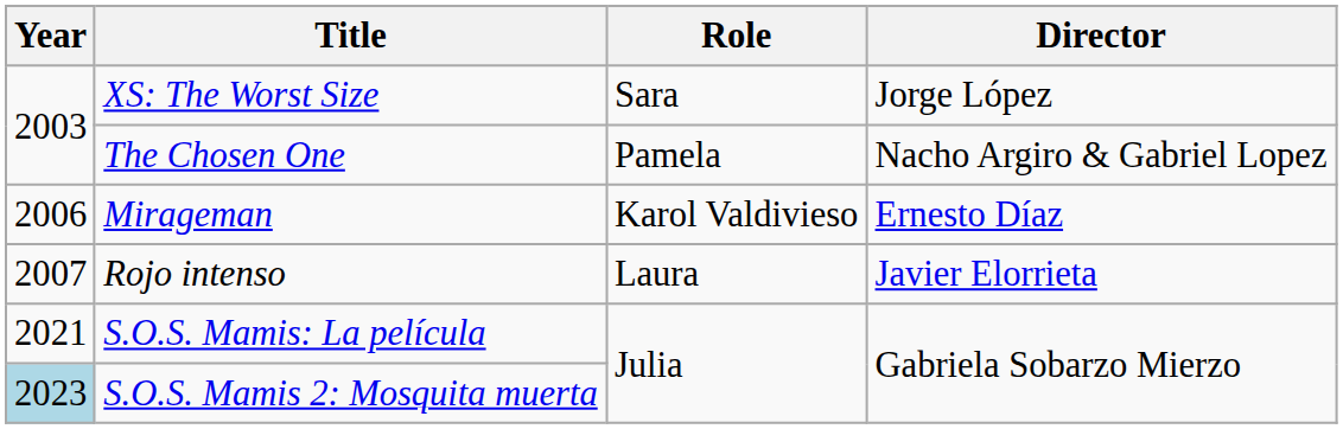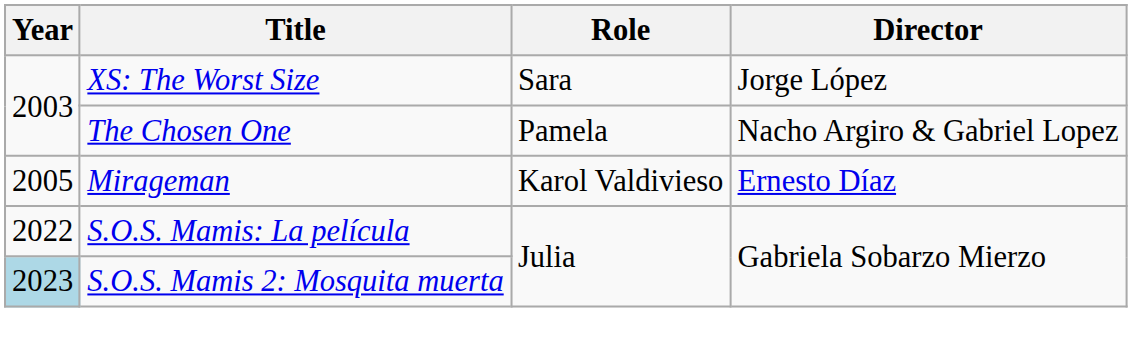 <table class="wikitable" style="font-size:95%;">
 <tr>
 <th>Year</th>
 <th>Title</th>
 <th>Role</th>
 <th>Director</th>
 </tr>
 <tr>
 <td rowspan="2">2003</td>
 <td><em><a href='#'>XS: The Worst Size</a></em></td>
 <td>Sara</td>
 <td>Jorge López</td>
 </tr>
 <tr>
 <td><em><a href='#'>The Chosen One</a></em></td>
 <td>Pamela</td>
 <td>Nacho Argiro & Gabriel Lopez</td>
 </tr>
 <tr>
-<td>2006</td>
+<td>2005</td>
 <td><em><a href='#'>Mirageman</a></em></td>
 <td>Karol Valdivieso</td>
 <td><a href='#'>Ernesto Díaz</a></td>
 </tr>
 <tr>
-<td>2007</td>
-<td><em>Rojo intenso</em></td>
-<td>Laura</td>
-<td><a href='#'>Javier Elorrieta</a></td>
-</tr>
-<tr>
-<td>2021</td>
+<td>2022</td>
 <td><em><a href='#'>S.O.S. Mamis: La película</a></em></td>
 <td rowspan="2">Julia</td>
 <td rowspan="2">Gabriela Sobarzo Mierzo</td>
 </tr>
 <tr>
 <td style="background: lightblue;">2023</td>
 <td><em><a href='#'>S.O.S. Mamis 2: Mosquita muerta</a></em></td>
 </tr>
 </table>
